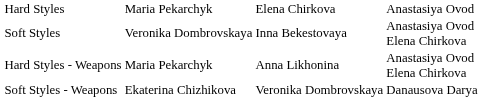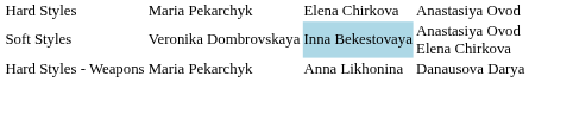 <table>
 <tr>
 <td>Hard Styles</td>
 <td>Maria Pekarchyk </td>
 <td>Elena Chirkova </td>
 <td>Anastasiya Ovod </td>
 </tr>
 <tr>
 <td>Soft Styles</td>
 <td>Veronika Dombrovskaya </td>
-<td>Inna Bekestovaya </td>
+<td style="background: lightblue;">Inna Bekestovaya </td>
 <td>Anastasiya Ovod <br>Elena Chirkova </td>
 </tr>
 <tr>
 <td>Hard Styles - Weapons</td>
 <td>Maria Pekarchyk </td>
 <td>Anna Likhonina </td>
-<td>Anastasiya Ovod <br>Elena Chirkova </td>
-</tr>
-<tr>
-<td>Soft Styles - Weapons</td>
-<td>Ekaterina Chizhikova </td>
-<td>Veronika Dombrovskaya </td>
 <td>Danausova Darya </td>
 </tr>
 <tr>
 </tr>
 </table>
